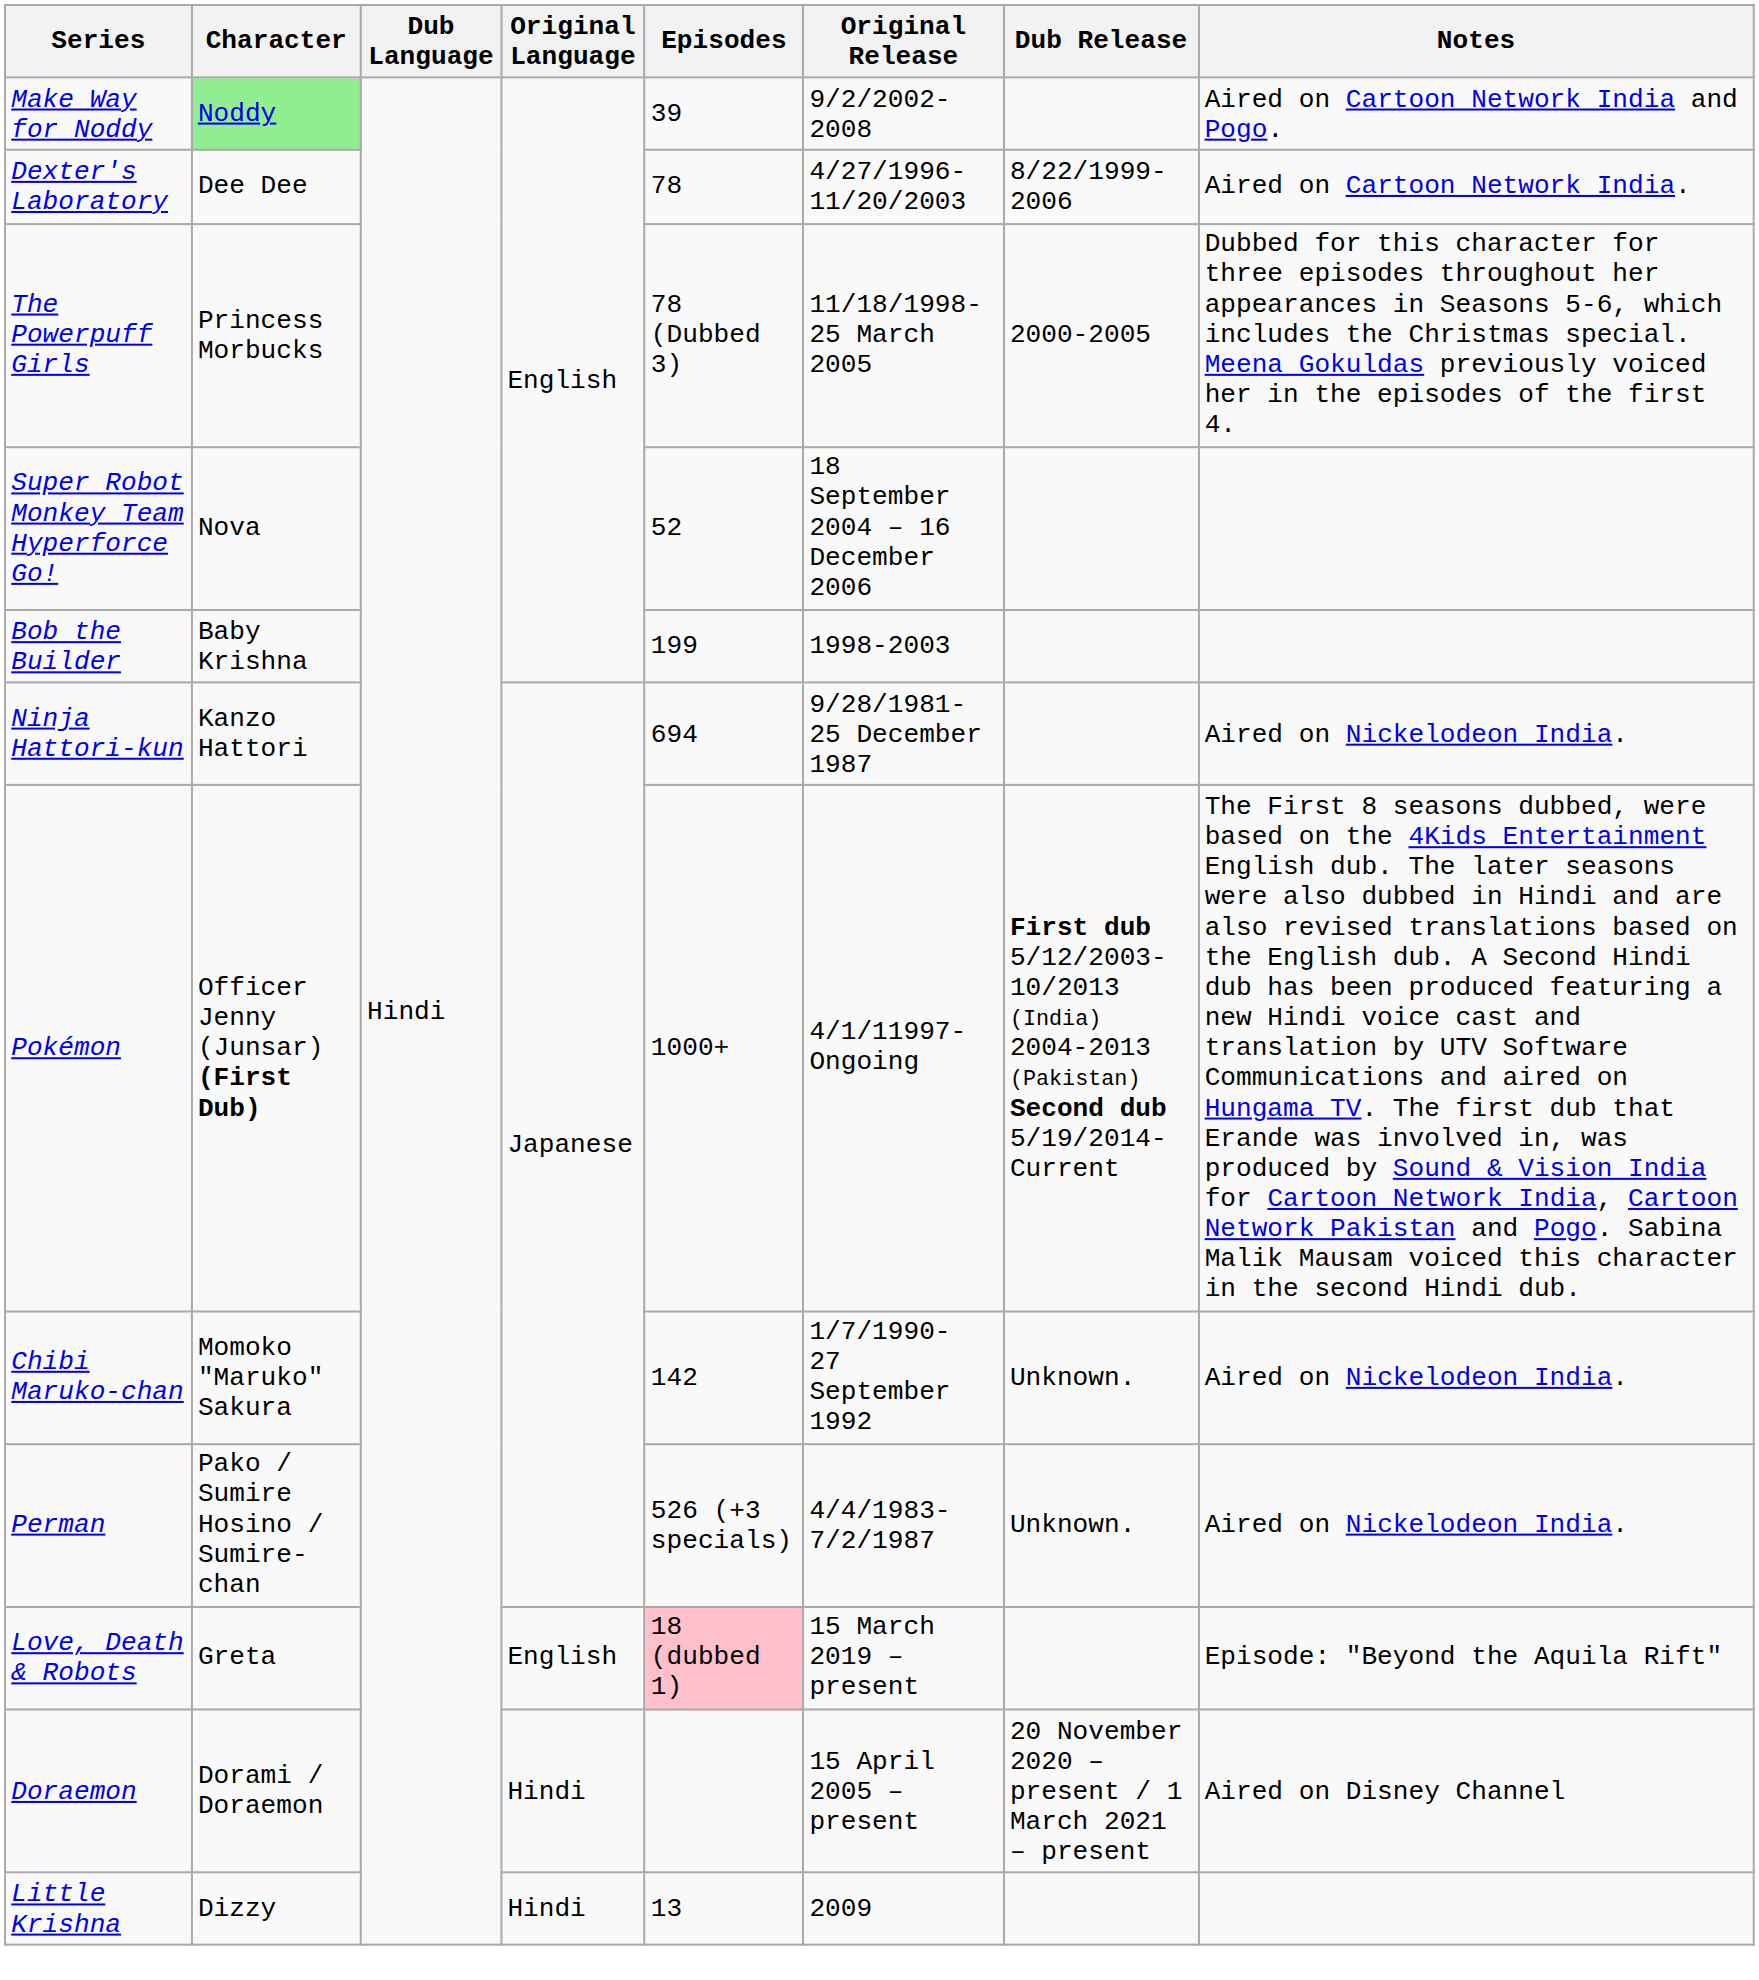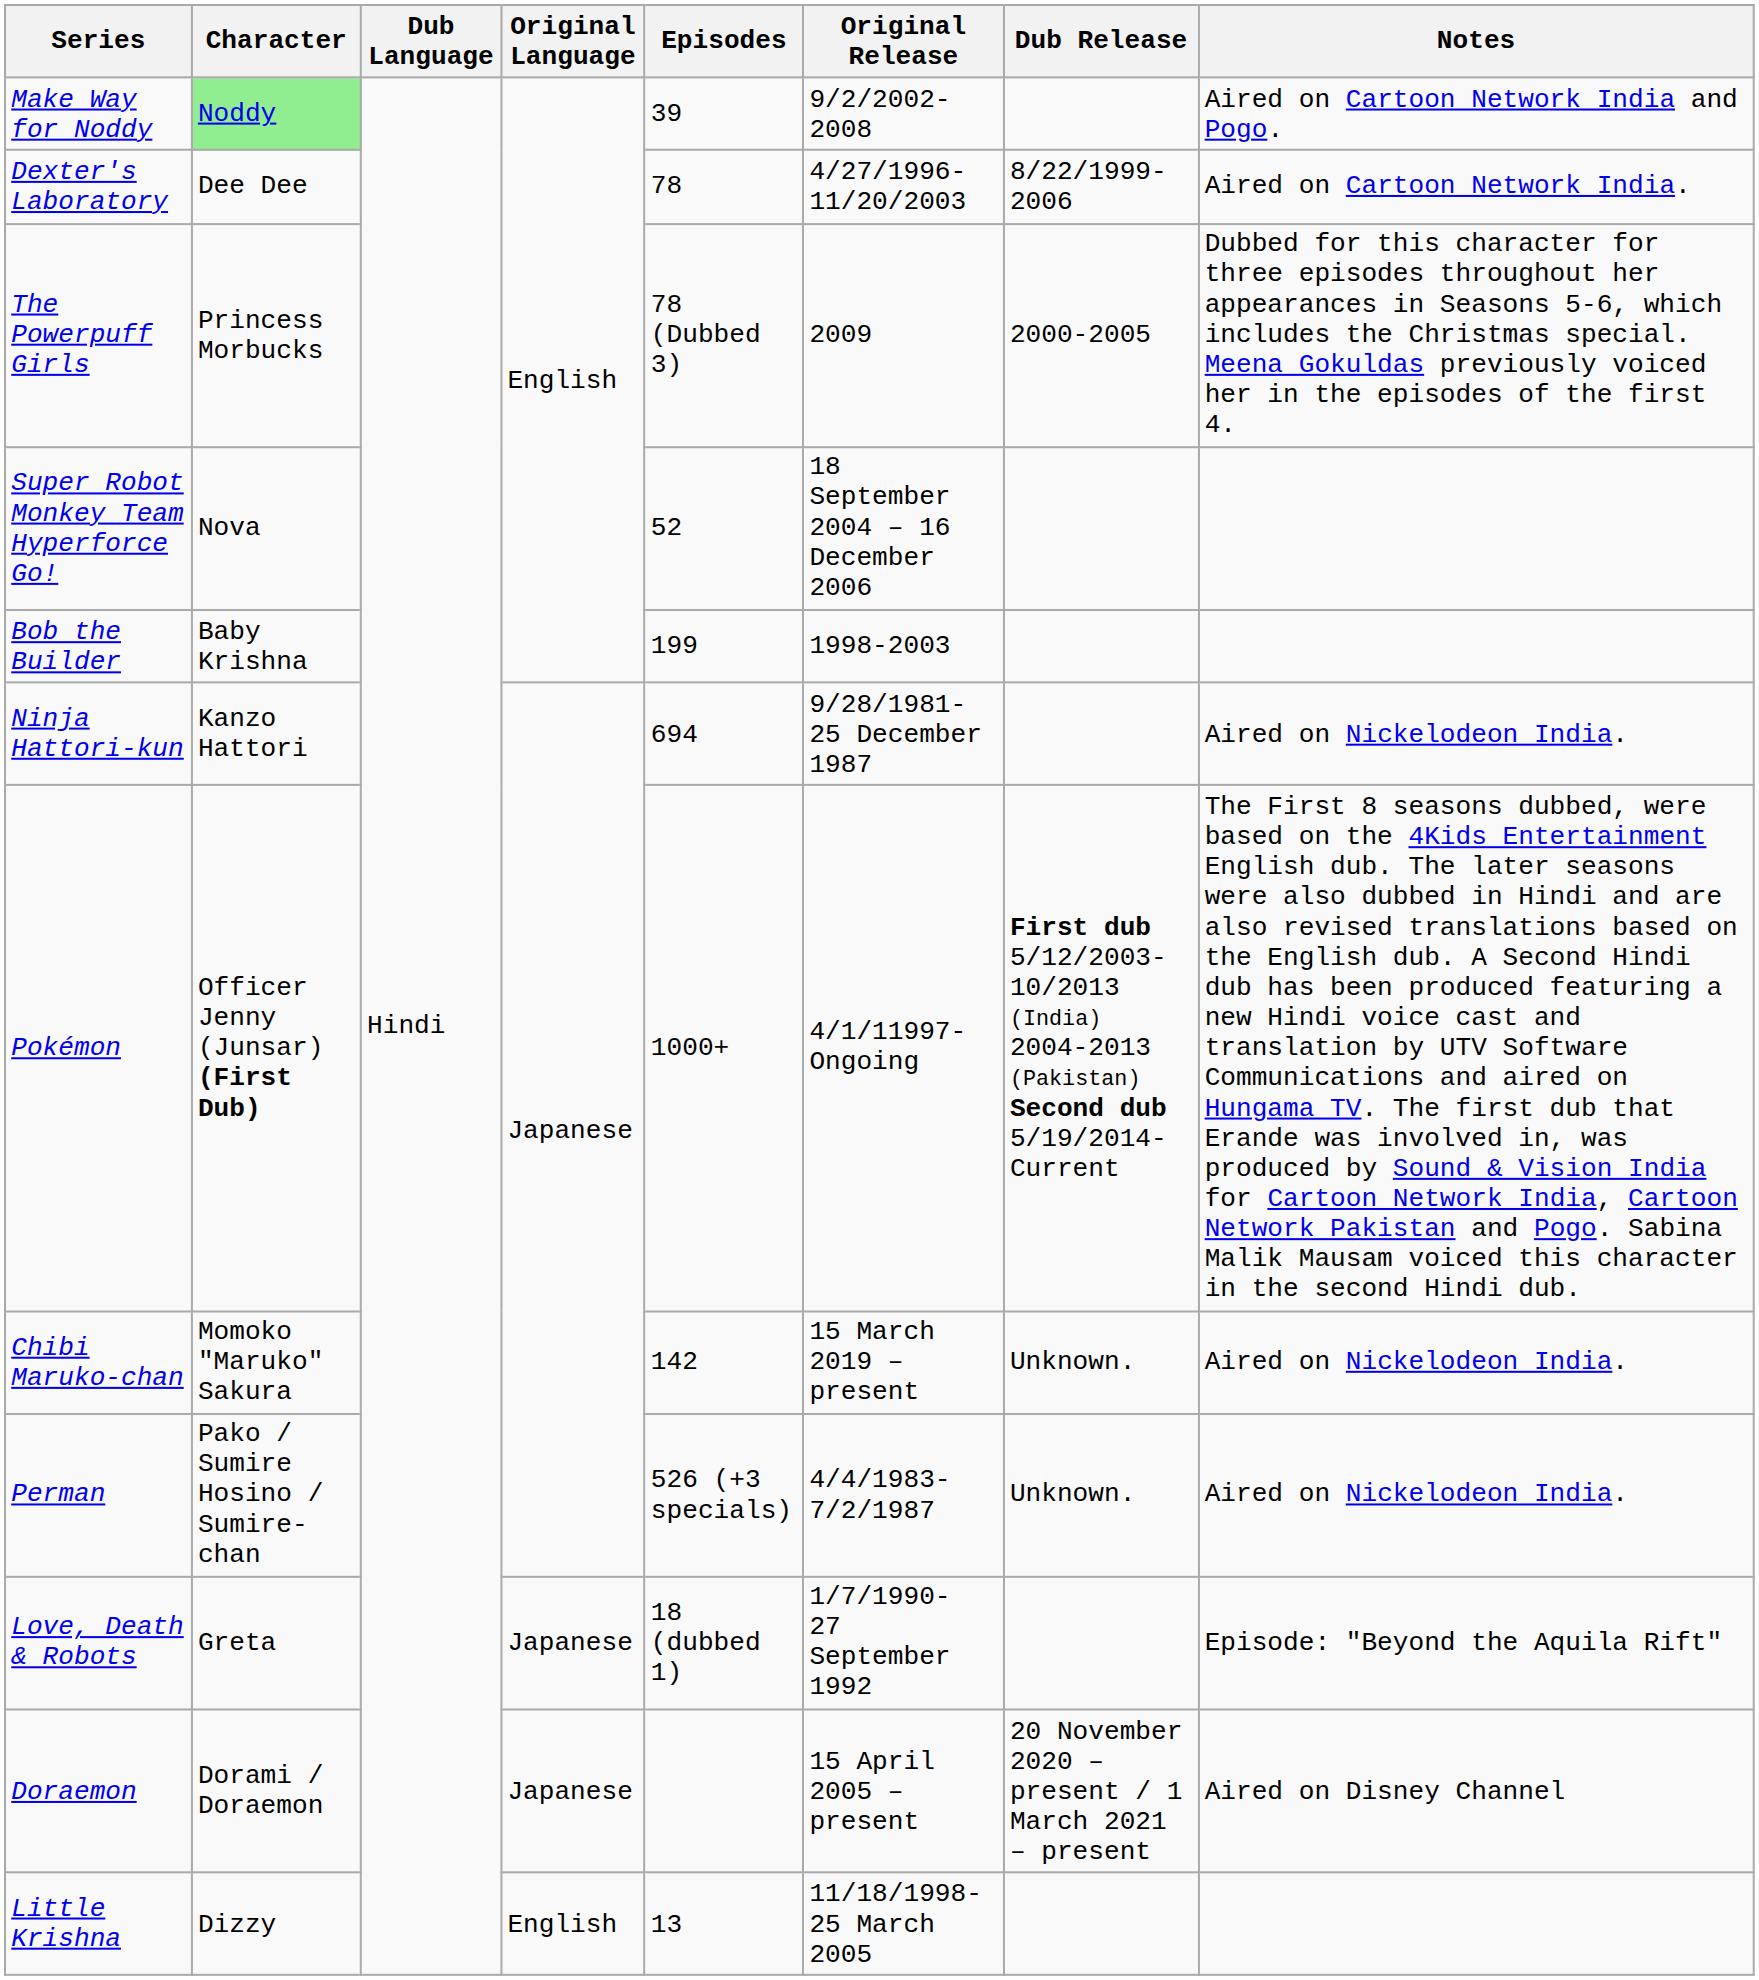 <table class="wikitable">
 <tr>
 <th>Series</th>
 <th>Character</th>
 <th>Dub Language</th>
 <th>Original Language</th>
 <th>Episodes</th>
 <th>Original Release</th>
 <th>Dub Release</th>
 <th>Notes</th>
 </tr>
 <tr>
 <td><em><a href='#'>Make Way for Noddy</a></em></td>
 <td style="background: lightgreen;"><a href='#'>Noddy</a></td>
 <td rowspan="12">Hindi</td>
 <td rowspan="5">English</td>
 <td>39</td>
 <td>9/2/2002-2008</td>
 <td></td>
 <td>Aired on <a href='#'>Cartoon Network India</a> and <a href='#'>Pogo</a>.</td>
 </tr>
 <tr>
 <td><em><a href='#'>Dexter's Laboratory</a></em></td>
 <td>Dee Dee</td>
 <td>78</td>
 <td>4/27/1996-11/20/2003</td>
 <td>8/22/1999-2006</td>
 <td>Aired on <a href='#'>Cartoon Network India</a>.</td>
 </tr>
 <tr>
 <td><em><a href='#'>The Powerpuff Girls</a></em></td>
 <td>Princess Morbucks</td>
 <td>78 (Dubbed 3)</td>
-<td>11/18/1998-<br>25 March 2005</td>
+<td>2009</td>
 <td>2000-2005</td>
 <td>Dubbed for this character for three episodes throughout her appearances in Seasons 5-6, which includes the Christmas special. <a href='#'>Meena Gokuldas</a> previously voiced her in the episodes of the first 4.</td>
 </tr>
 <tr>
 <td><em><a href='#'>Super Robot Monkey Team Hyperforce Go!</a></em></td>
 <td>Nova</td>
 <td>52</td>
 <td>18 September 2004 – 16 December 2006</td>
 <td></td>
 <td></td>
 </tr>
 <tr>
 <td><em><a href='#'>Bob the Builder</a></em></td>
 <td>Baby Krishna</td>
 <td>199</td>
 <td>1998-2003</td>
 <td></td>
 <td></td>
 </tr>
 <tr>
 <td><em><a href='#'>Ninja Hattori-kun</a></em></td>
 <td>Kanzo Hattori</td>
 <td rowspan="4">Japanese</td>
 <td>694</td>
 <td>9/28/1981-<br>25 December 1987</td>
 <td></td>
 <td>Aired on <a href='#'>Nickelodeon India</a>.</td>
 </tr>
 <tr>
 <td><a href='#'><em>Pokémon</em></a></td>
 <td>Officer Jenny (Junsar) <br> <strong>(First Dub)</strong></td>
 <td>1000+</td>
 <td>4/1/11997-Ongoing</td>
 <td><strong>First dub</strong> 5/12/2003-10/2013<br><small>(India)</small><br>2004-2013<br><small>(Pakistan)</small> <br> <strong>Second dub</strong> 5/19/2014-Current</td>
 <td>The First 8 seasons dubbed, were based on the <a href='#'>4Kids Entertainment</a> English dub. The later seasons were also dubbed in Hindi and are also revised translations based on the English dub. A Second Hindi dub has been produced featuring a new Hindi voice cast and translation by UTV Software Communications and aired on <a href='#'>Hungama TV</a>. The first dub that Erande was involved in, was produced by <a href='#'>Sound & Vision India</a> for <a href='#'>Cartoon Network India</a>, <a href='#'>Cartoon Network Pakistan</a> and <a href='#'>Pogo</a>. Sabina Malik Mausam voiced this character in the second Hindi dub.</td>
 </tr>
 <tr>
 <td><em><a href='#'>Chibi Maruko-chan</a></em></td>
 <td>Momoko "Maruko" Sakura</td>
 <td>142</td>
-<td>1/7/1990-<br>27 September 1992</td>
+<td>15 March 2019 – present</td>
 <td>Unknown.</td>
 <td>Aired on <a href='#'>Nickelodeon India</a>.</td>
 </tr>
 <tr>
 <td><em><a href='#'>Perman</a></em></td>
 <td>Pako / Sumire Hosino / Sumire-chan</td>
 <td>526 (+3 specials)</td>
 <td>4/4/1983-<br>7/2/1987</td>
 <td>Unknown.</td>
 <td>Aired on <a href='#'>Nickelodeon India</a>.</td>
 </tr>
 <tr>
 <td><em><a href='#'>Love, Death & Robots</a></em></td>
 <td>Greta</td>
-<td>English</td>
-<td style="background: pink;">18 (dubbed 1)</td>
-<td>15 March 2019 – present</td>
+<td>Japanese</td>
+<td>18 (dubbed 1)</td>
+<td>1/7/1990-<br>27 September 1992</td>
 <td></td>
 <td>Episode: "Beyond the Aquila Rift"</td>
 </tr>
 <tr>
 <td><a href='#'><em>Doraemon</em></a></td>
 <td>Dorami / Doraemon</td>
-<td>Hindi</td>
+<td>Japanese</td>
 <td></td>
 <td>15 April 2005 – present</td>
 <td>20 November 2020 – present / 1 March 2021 – present</td>
 <td>Aired on Disney Channel</td>
 </tr>
 <tr>
 <td><em><a href='#'>Little Krishna</a></em></td>
 <td>Dizzy</td>
-<td>Hindi</td>
+<td>English</td>
 <td>13</td>
-<td>2009</td>
+<td>11/18/1998-<br>25 March 2005</td>
 <td></td>
 <td></td>
 </tr>
 </table>
